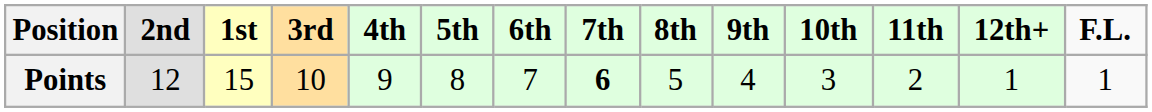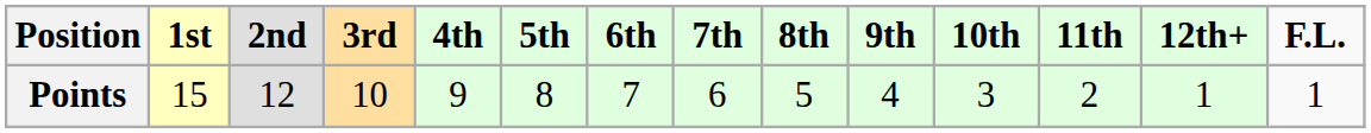 <table class="wikitable" style="font-size:85%; text-align:center">
 <tr>
 <th>Position</th>
+<td style="background:#ffffbf;"> <strong>1st</strong> </td>
 <td style="background:#dfdfdf;"> <strong>2nd</strong> </td>
-<td style="background:#ffffbf;"> <strong>1st</strong> </td>
 <td style="background:#ffdf9f;"> <strong>3rd</strong> </td>
 <td style="background:#dfffdf;"> <strong>4th</strong> </td>
 <td style="background:#dfffdf;"> <strong>5th</strong> </td>
 <td style="background:#dfffdf;"> <strong>6th</strong> </td>
 <td style="background:#dfffdf;"> <strong>7th</strong> </td>
 <td style="background:#dfffdf;"> <strong>8th</strong> </td>
 <td style="background:#dfffdf;"> <strong>9th</strong> </td>
 <td style="background:#dfffdf;"> <strong>10th</strong> </td>
 <td style="background:#dfffdf;"> <strong>11th</strong> </td>
 <td style="background:#dfffdf;"> <strong>12th+</strong> </td>
 <td> <strong>F.L.</strong> </td>
 </tr>
 <tr>
 <th>Points</th>
+<td style="background:#ffffbf;">15</td>
 <td style="background:#dfdfdf;">12</td>
-<td style="background:#ffffbf;">15</td>
 <td style="background:#ffdf9f;">10</td>
 <td style="background:#dfffdf;">9</td>
 <td style="background:#dfffdf;">8</td>
 <td style="background:#dfffdf;">7</td>
-<td style="background:#dfffdf;"><strong>6</strong></td>
+<td style="background:#dfffdf;">6</td>
 <td style="background:#dfffdf;">5</td>
 <td style="background:#dfffdf;">4</td>
 <td style="background:#dfffdf;">3</td>
 <td style="background:#dfffdf;">2</td>
 <td style="background:#dfffdf;">1</td>
 <td>1</td>
 </tr>
 </table>
